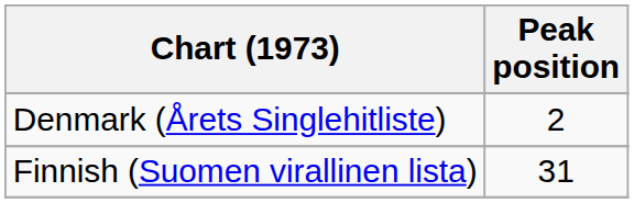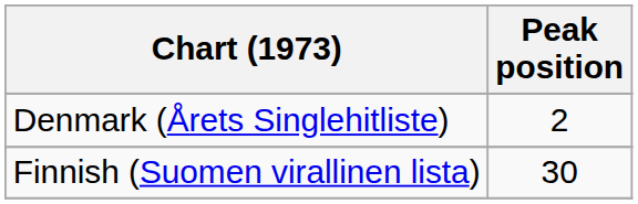 <table class="wikitable">
 <tr>
 <th>Chart (1973)</th>
 <th align="center">Peak<br>position</th>
 </tr>
 <tr>
 </tr>
 <tr>
 <td>Denmark (<a href='#'>Årets Singlehitliste</a>)</td>
 <td align="center">2</td>
 </tr>
 <tr>
 </tr>
 <tr>
 <td>Finnish (<a href='#'>Suomen virallinen lista</a>)</td>
-<td align="center">31</td>
+<td align="center">30</td>
 </tr>
 <tr>
 </tr>
 </table>
